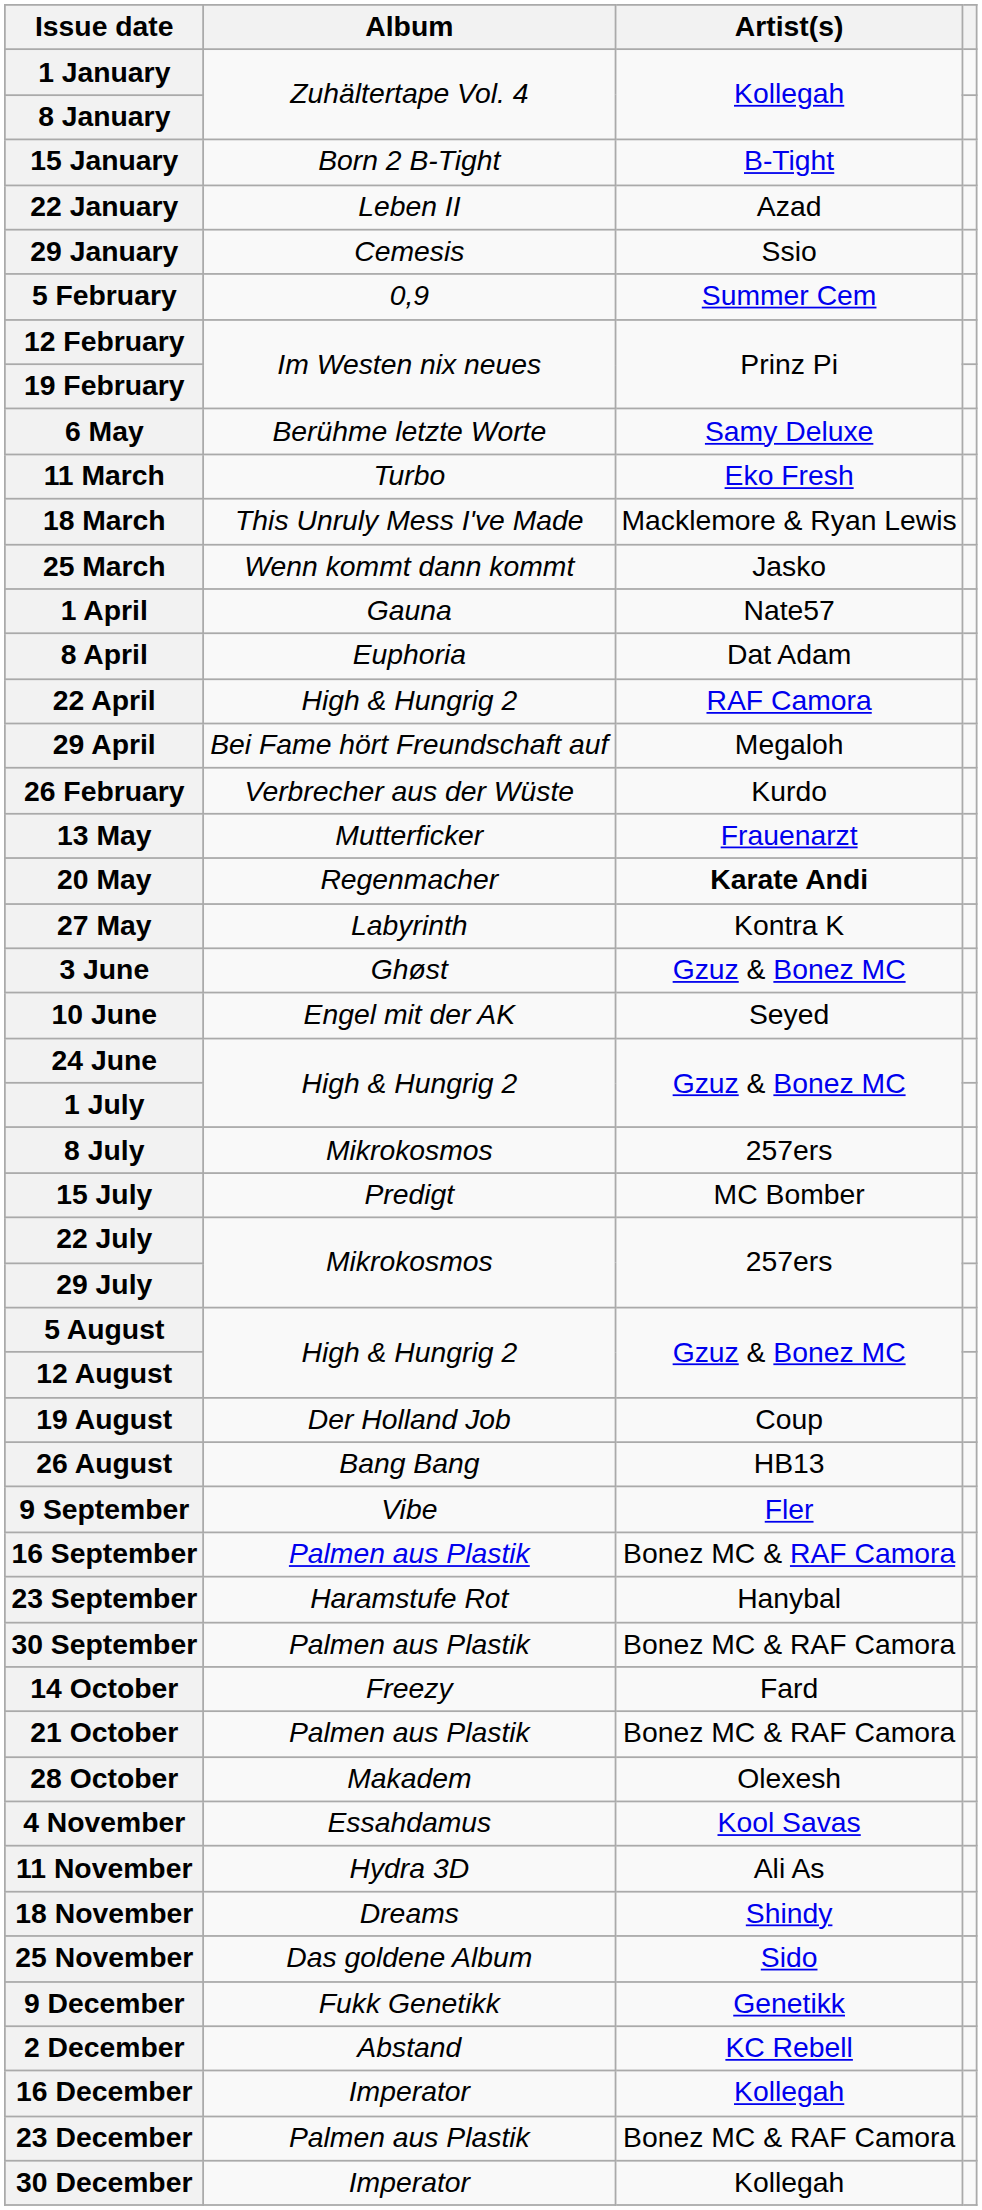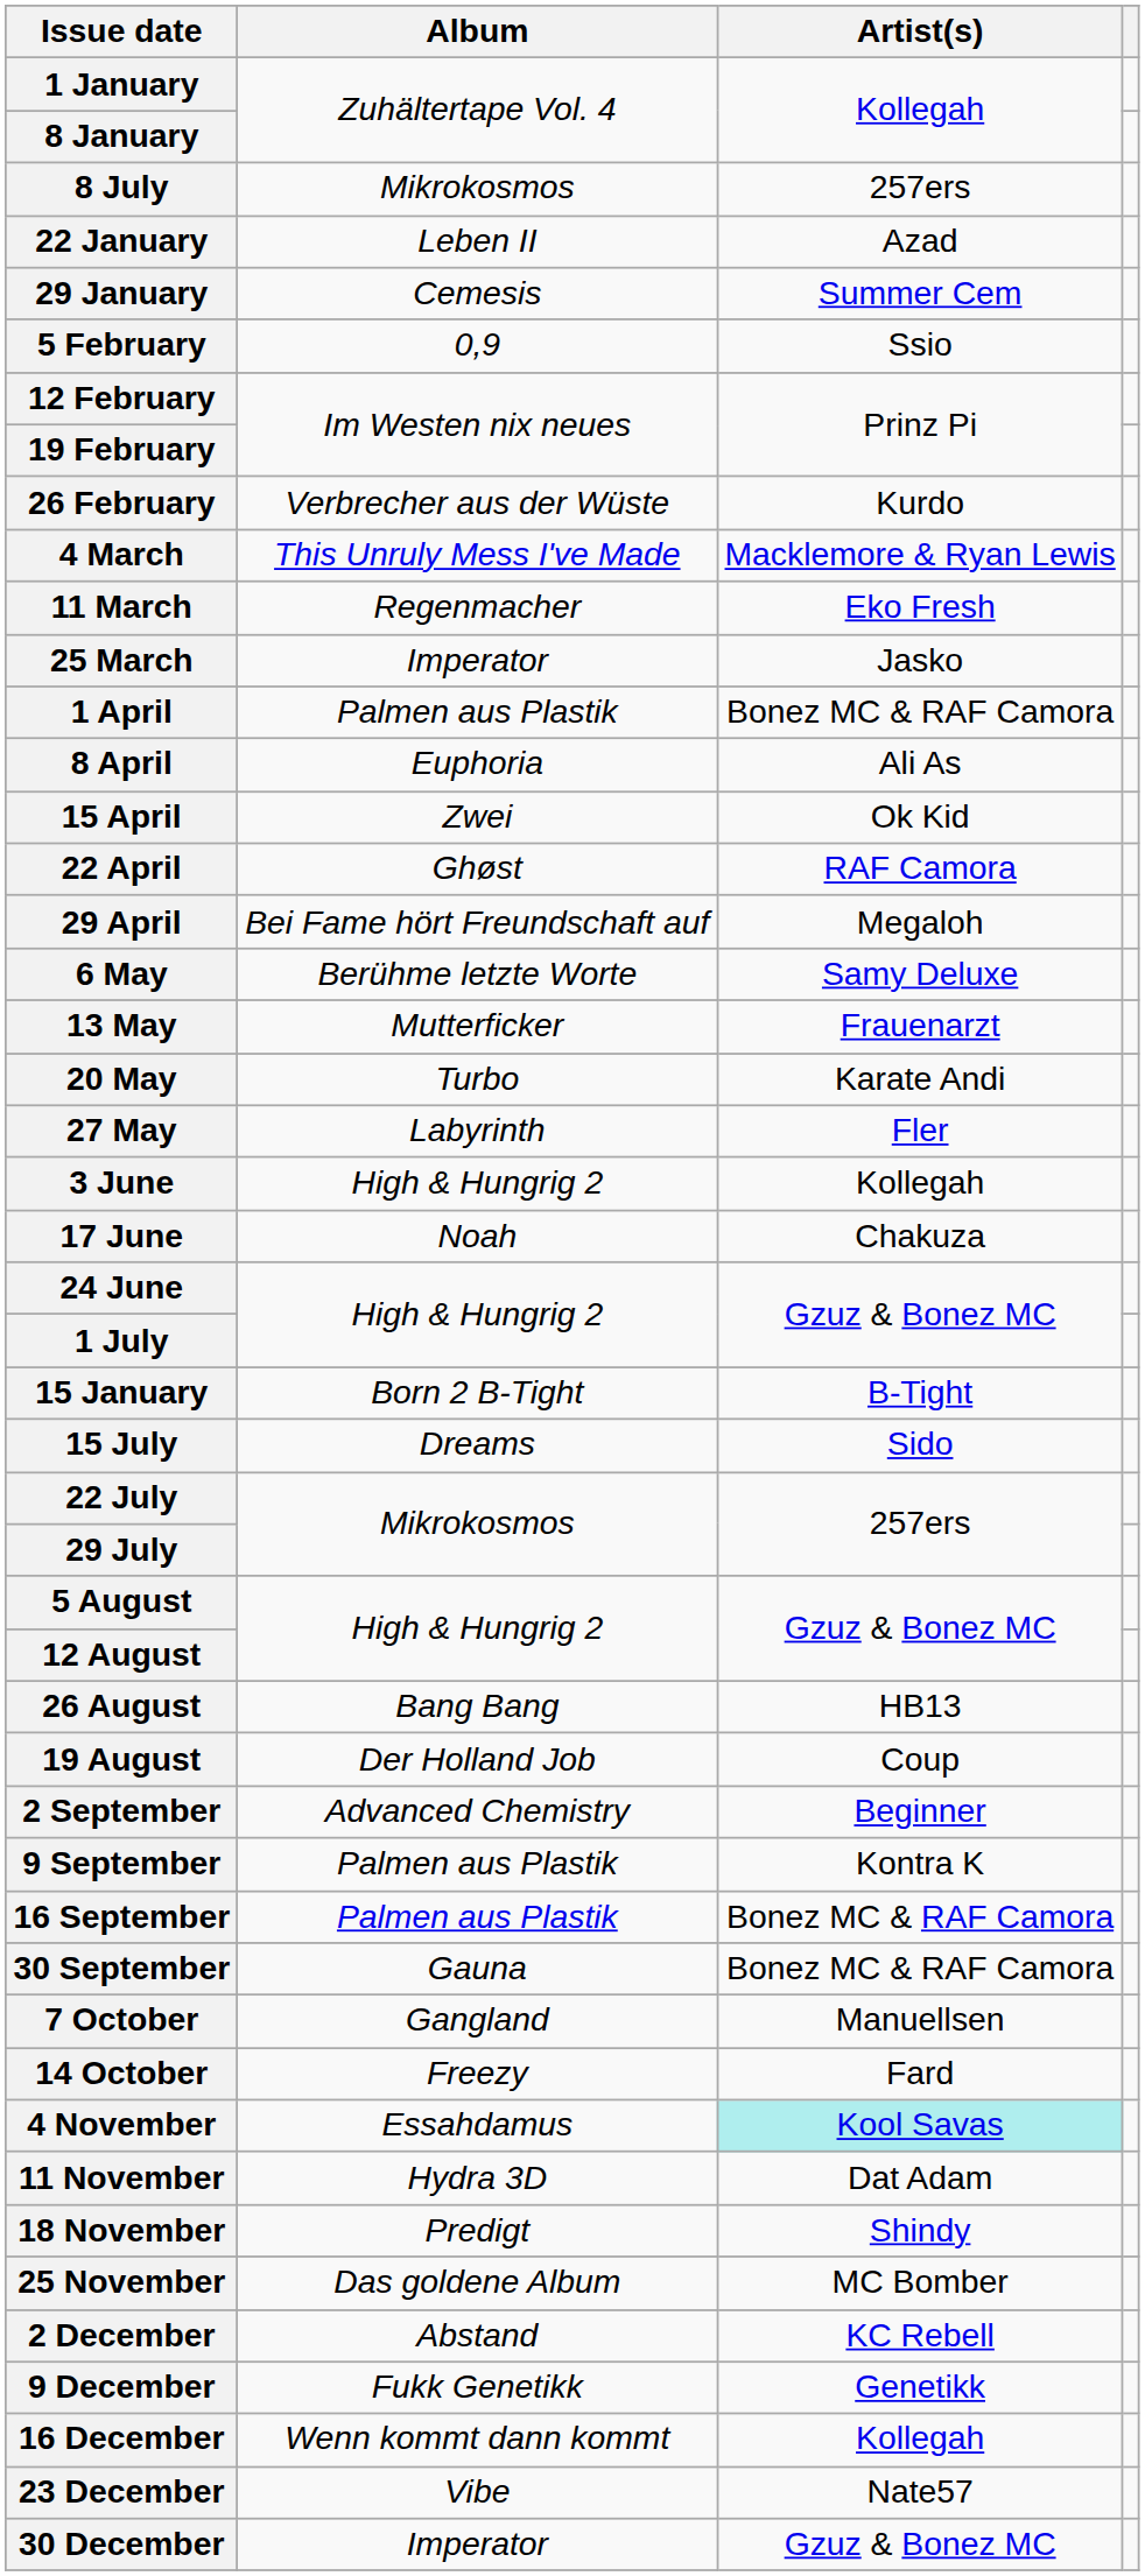 <table class="wikitable plainrowheaders" style="text-align: center">
 <tr>
 <th>Issue date</th>
 <th>Album</th>
 <th>Artist(s)</th>
 <th></th>
 </tr>
 <tr>
 <th scope="row">1 January</th>
 <td rowspan="2"><em>Zuhältertape Vol. 4</em></td>
 <td rowspan="2"><a href='#'>Kollegah</a></td>
 <td></td>
 </tr>
 <tr>
 <th scope="row">8 January</th>
 <td></td>
 </tr>
 <tr>
-<th scope="row">15 January</th>
-<td><em>Born 2 B-Tight</em></td>
-<td><a href='#'>B-Tight</a></td>
+<th scope="row">8 July</th>
+<td><em>Mikrokosmos</em></td>
+<td>257ers</td>
 <td></td>
 </tr>
 <tr>
 <th scope="row">22 January</th>
 <td><em>Leben II</em></td>
 <td>Azad</td>
 <td></td>
 </tr>
 <tr>
 <th scope="row">29 January</th>
 <td><em>Cemesis</em></td>
-<td>Ssio</td>
+<td><a href='#'>Summer Cem</a></td>
 <td></td>
 </tr>
 <tr>
 <th scope="row">5 February</th>
 <td><em>0,9</em></td>
-<td><a href='#'>Summer Cem</a></td>
+<td>Ssio</td>
 <td></td>
 </tr>
 <tr>
 <th scope="row">12 February</th>
 <td rowspan="2"><em>Im Westen nix neues</em></td>
 <td rowspan="2">Prinz Pi</td>
 <td></td>
 </tr>
 <tr>
 <th scope="row">19 February</th>
 <td></td>
 </tr>
 <tr>
-<th scope="row">6 May</th>
-<td><em>Berühme letzte Worte</em></td>
-<td><a href='#'>Samy Deluxe</a></td>
+<th scope="row">26 February</th>
+<td><em>Verbrecher aus der Wüste</em></td>
+<td>Kurdo</td>
+<td></td>
+</tr>
+<tr>
+<th scope="row">4 March</th>
+<td><em><a href='#'>This Unruly Mess I've Made</a></em></td>
+<td><a href='#'>Macklemore & Ryan Lewis</a></td>
 <td></td>
 </tr>
 <tr>
 <th scope="row">11 March</th>
-<td><em>Turbo</em></td>
+<td><em>Regenmacher</em></td>
 <td><a href='#'>Eko Fresh</a></td>
 <td></td>
 </tr>
 <tr>
-<th scope="row">18 March</th>
-<td><em>This Unruly Mess I've Made</em></td>
-<td>Macklemore & Ryan Lewis</td>
-<td></td>
-</tr>
-<tr>
 <th scope="row">25 March</th>
-<td><em>Wenn kommt dann kommt</em></td>
+<td><em>Imperator</em></td>
 <td>Jasko</td>
 <td></td>
 </tr>
 <tr>
 <th scope="row">1 April</th>
-<td><em>Gauna</em></td>
-<td>Nate57</td>
+<td><em>Palmen aus Plastik</em></td>
+<td>Bonez MC & RAF Camora</td>
 <td></td>
 </tr>
 <tr>
 <th scope="row">8 April</th>
 <td><em>Euphoria</em></td>
-<td>Dat Adam</td>
+<td>Ali As</td>
+<td></td>
+</tr>
+<tr>
+<th scope="row">15 April</th>
+<td><em>Zwei</em></td>
+<td>Ok Kid</td>
 <td></td>
 </tr>
 <tr>
 <th scope="row">22 April</th>
-<td><em>High & Hungrig 2</em></td>
+<td><em>Ghøst</em></td>
 <td><a href='#'>RAF Camora</a></td>
 <td></td>
 </tr>
 <tr>
 <th scope="row">29 April</th>
 <td><em>Bei Fame hört Freundschaft auf</em></td>
 <td>Megaloh</td>
 <td></td>
 </tr>
 <tr>
-<th scope="row">26 February</th>
-<td><em>Verbrecher aus der Wüste</em></td>
-<td>Kurdo</td>
+<th scope="row">6 May</th>
+<td><em>Berühme letzte Worte</em></td>
+<td><a href='#'>Samy Deluxe</a></td>
 <td></td>
 </tr>
 <tr>
 <th scope="row">13 May</th>
 <td><em>Mutterficker</em></td>
 <td><a href='#'>Frauenarzt</a></td>
 <td></td>
 </tr>
 <tr>
 <th scope="row">20 May</th>
-<td><em>Regenmacher</em></td>
-<td><strong>Karate Andi</strong></td>
+<td><em>Turbo</em></td>
+<td>Karate Andi</td>
 <td></td>
 </tr>
 <tr>
 <th scope="row">27 May</th>
 <td><em>Labyrinth</em></td>
-<td>Kontra K</td>
+<td><a href='#'>Fler</a></td>
 <td></td>
 </tr>
 <tr>
 <th scope="row">3 June</th>
-<td><em>Ghøst</em></td>
-<td><a href='#'>Gzuz</a> & <a href='#'>Bonez MC</a></td>
+<td><em>High & Hungrig 2</em></td>
+<td>Kollegah</td>
 <td></td>
 </tr>
 <tr>
-<th scope="row">10 June</th>
-<td><em>Engel mit der AK</em></td>
-<td>Seyed</td>
+<th scope="row">17 June</th>
+<td><em>Noah</em></td>
+<td>Chakuza</td>
 <td></td>
 </tr>
 <tr>
 <th scope="row">24 June</th>
 <td rowspan="2"><em>High & Hungrig 2</em></td>
 <td rowspan="2"><a href='#'>Gzuz</a> & <a href='#'>Bonez MC</a></td>
 <td></td>
 </tr>
 <tr>
 <th scope="row">1 July</th>
 <td></td>
 </tr>
 <tr>
-<th scope="row">8 July</th>
-<td><em>Mikrokosmos</em></td>
-<td>257ers</td>
+<th scope="row">15 January</th>
+<td><em>Born 2 B-Tight</em></td>
+<td><a href='#'>B-Tight</a></td>
 <td></td>
 </tr>
 <tr>
 <th scope="row">15 July</th>
-<td><em>Predigt</em></td>
-<td>MC Bomber</td>
+<td><em>Dreams</em></td>
+<td><a href='#'>Sido</a></td>
 <td></td>
 </tr>
 <tr>
 <th scope="row">22 July</th>
 <td rowspan="2"><em>Mikrokosmos</em></td>
 <td rowspan="2">257ers</td>
 <td></td>
 </tr>
 <tr>
 <th scope="row">29 July</th>
 <td></td>
 </tr>
 <tr>
 <th scope="row">5 August</th>
 <td rowspan="2"><em>High & Hungrig 2</em></td>
 <td rowspan="2"><a href='#'>Gzuz</a> & <a href='#'>Bonez MC</a></td>
 <td></td>
 </tr>
 <tr>
 <th scope="row">12 August</th>
 <td></td>
 </tr>
 <tr>
+<th scope="row">26 August</th>
+<td><em>Bang Bang</em></td>
+<td>HB13</td>
+<td></td>
+</tr>
+<tr>
 <th scope="row">19 August</th>
 <td><em>Der Holland Job</em></td>
 <td>Coup</td>
 <td></td>
 </tr>
 <tr>
-<th scope="row">26 August</th>
-<td><em>Bang Bang</em></td>
-<td>HB13</td>
+<th scope="row">2 September</th>
+<td><em>Advanced Chemistry</em></td>
+<td><a href='#'>Beginner</a></td>
 <td></td>
 </tr>
 <tr>
 <th scope="row">9 September</th>
-<td><em>Vibe</em></td>
-<td><a href='#'>Fler</a></td>
+<td><em>Palmen aus Plastik</em></td>
+<td>Kontra K</td>
 <td></td>
 </tr>
 <tr>
 <th scope="row">16 September</th>
 <td><em><a href='#'>Palmen aus Plastik</a></em></td>
 <td>Bonez MC & <a href='#'>RAF Camora</a></td>
 <td></td>
 </tr>
 <tr>
-<th scope="row">23 September</th>
-<td><em>Haramstufe Rot</em></td>
-<td>Hanybal</td>
+<th scope="row">30 September</th>
+<td><em>Gauna</em></td>
+<td>Bonez MC & RAF Camora</td>
 <td></td>
 </tr>
 <tr>
-<th scope="row">30 September</th>
-<td><em>Palmen aus Plastik</em></td>
-<td>Bonez MC & RAF Camora</td>
+<th scope="row">7 October</th>
+<td><em>Gangland</em></td>
+<td>Manuellsen</td>
 <td></td>
 </tr>
 <tr>
 <th scope="row">14 October</th>
 <td><em>Freezy</em></td>
 <td>Fard</td>
 <td></td>
 </tr>
 <tr>
-<th scope="row">21 October</th>
-<td><em>Palmen aus Plastik</em></td>
-<td>Bonez MC & RAF Camora</td>
-<td></td>
-</tr>
-<tr>
-<th scope="row">28 October</th>
-<td><em>Makadem</em></td>
-<td>Olexesh</td>
-<td></td>
-</tr>
-<tr>
 <th scope="row">4 November</th>
 <td><em>Essahdamus</em></td>
-<td><a href='#'>Kool Savas</a></td>
+<td style="background: paleturquoise;"><a href='#'>Kool Savas</a></td>
 <td></td>
 </tr>
 <tr>
 <th scope="row">11 November</th>
 <td><em>Hydra 3D</em></td>
-<td>Ali As</td>
+<td>Dat Adam</td>
 <td></td>
 </tr>
 <tr>
 <th scope="row">18 November</th>
-<td><em>Dreams</em></td>
+<td><em>Predigt</em></td>
 <td><a href='#'>Shindy</a></td>
 <td></td>
 </tr>
 <tr>
 <th scope="row">25 November</th>
 <td><em>Das goldene Album</em></td>
-<td><a href='#'>Sido</a></td>
+<td>MC Bomber</td>
+<td></td>
+</tr>
+<tr>
+<th scope="row">2 December</th>
+<td><em>Abstand</em></td>
+<td><a href='#'>KC Rebell</a></td>
 <td></td>
 </tr>
 <tr>
 <th scope="row">9 December</th>
 <td><em>Fukk Genetikk</em></td>
 <td><a href='#'>Genetikk</a></td>
 <td></td>
 </tr>
 <tr>
-<th scope="row">2 December</th>
-<td><em>Abstand</em></td>
-<td><a href='#'>KC Rebell</a></td>
-<td></td>
-</tr>
-<tr>
 <th scope="row">16 December</th>
-<td><em>Imperator</em></td>
+<td><em>Wenn kommt dann kommt</em></td>
 <td><a href='#'>Kollegah</a></td>
 <td></td>
 </tr>
 <tr>
 <th scope="row">23 December</th>
-<td><em>Palmen aus Plastik</em></td>
-<td>Bonez MC & RAF Camora</td>
+<td><em>Vibe</em></td>
+<td>Nate57</td>
 <td></td>
 </tr>
 <tr>
 <th scope="row">30 December</th>
 <td><em>Imperator</em></td>
-<td>Kollegah</td>
+<td><a href='#'>Gzuz</a> & <a href='#'>Bonez MC</a></td>
 <td></td>
 </tr>
 </table>
